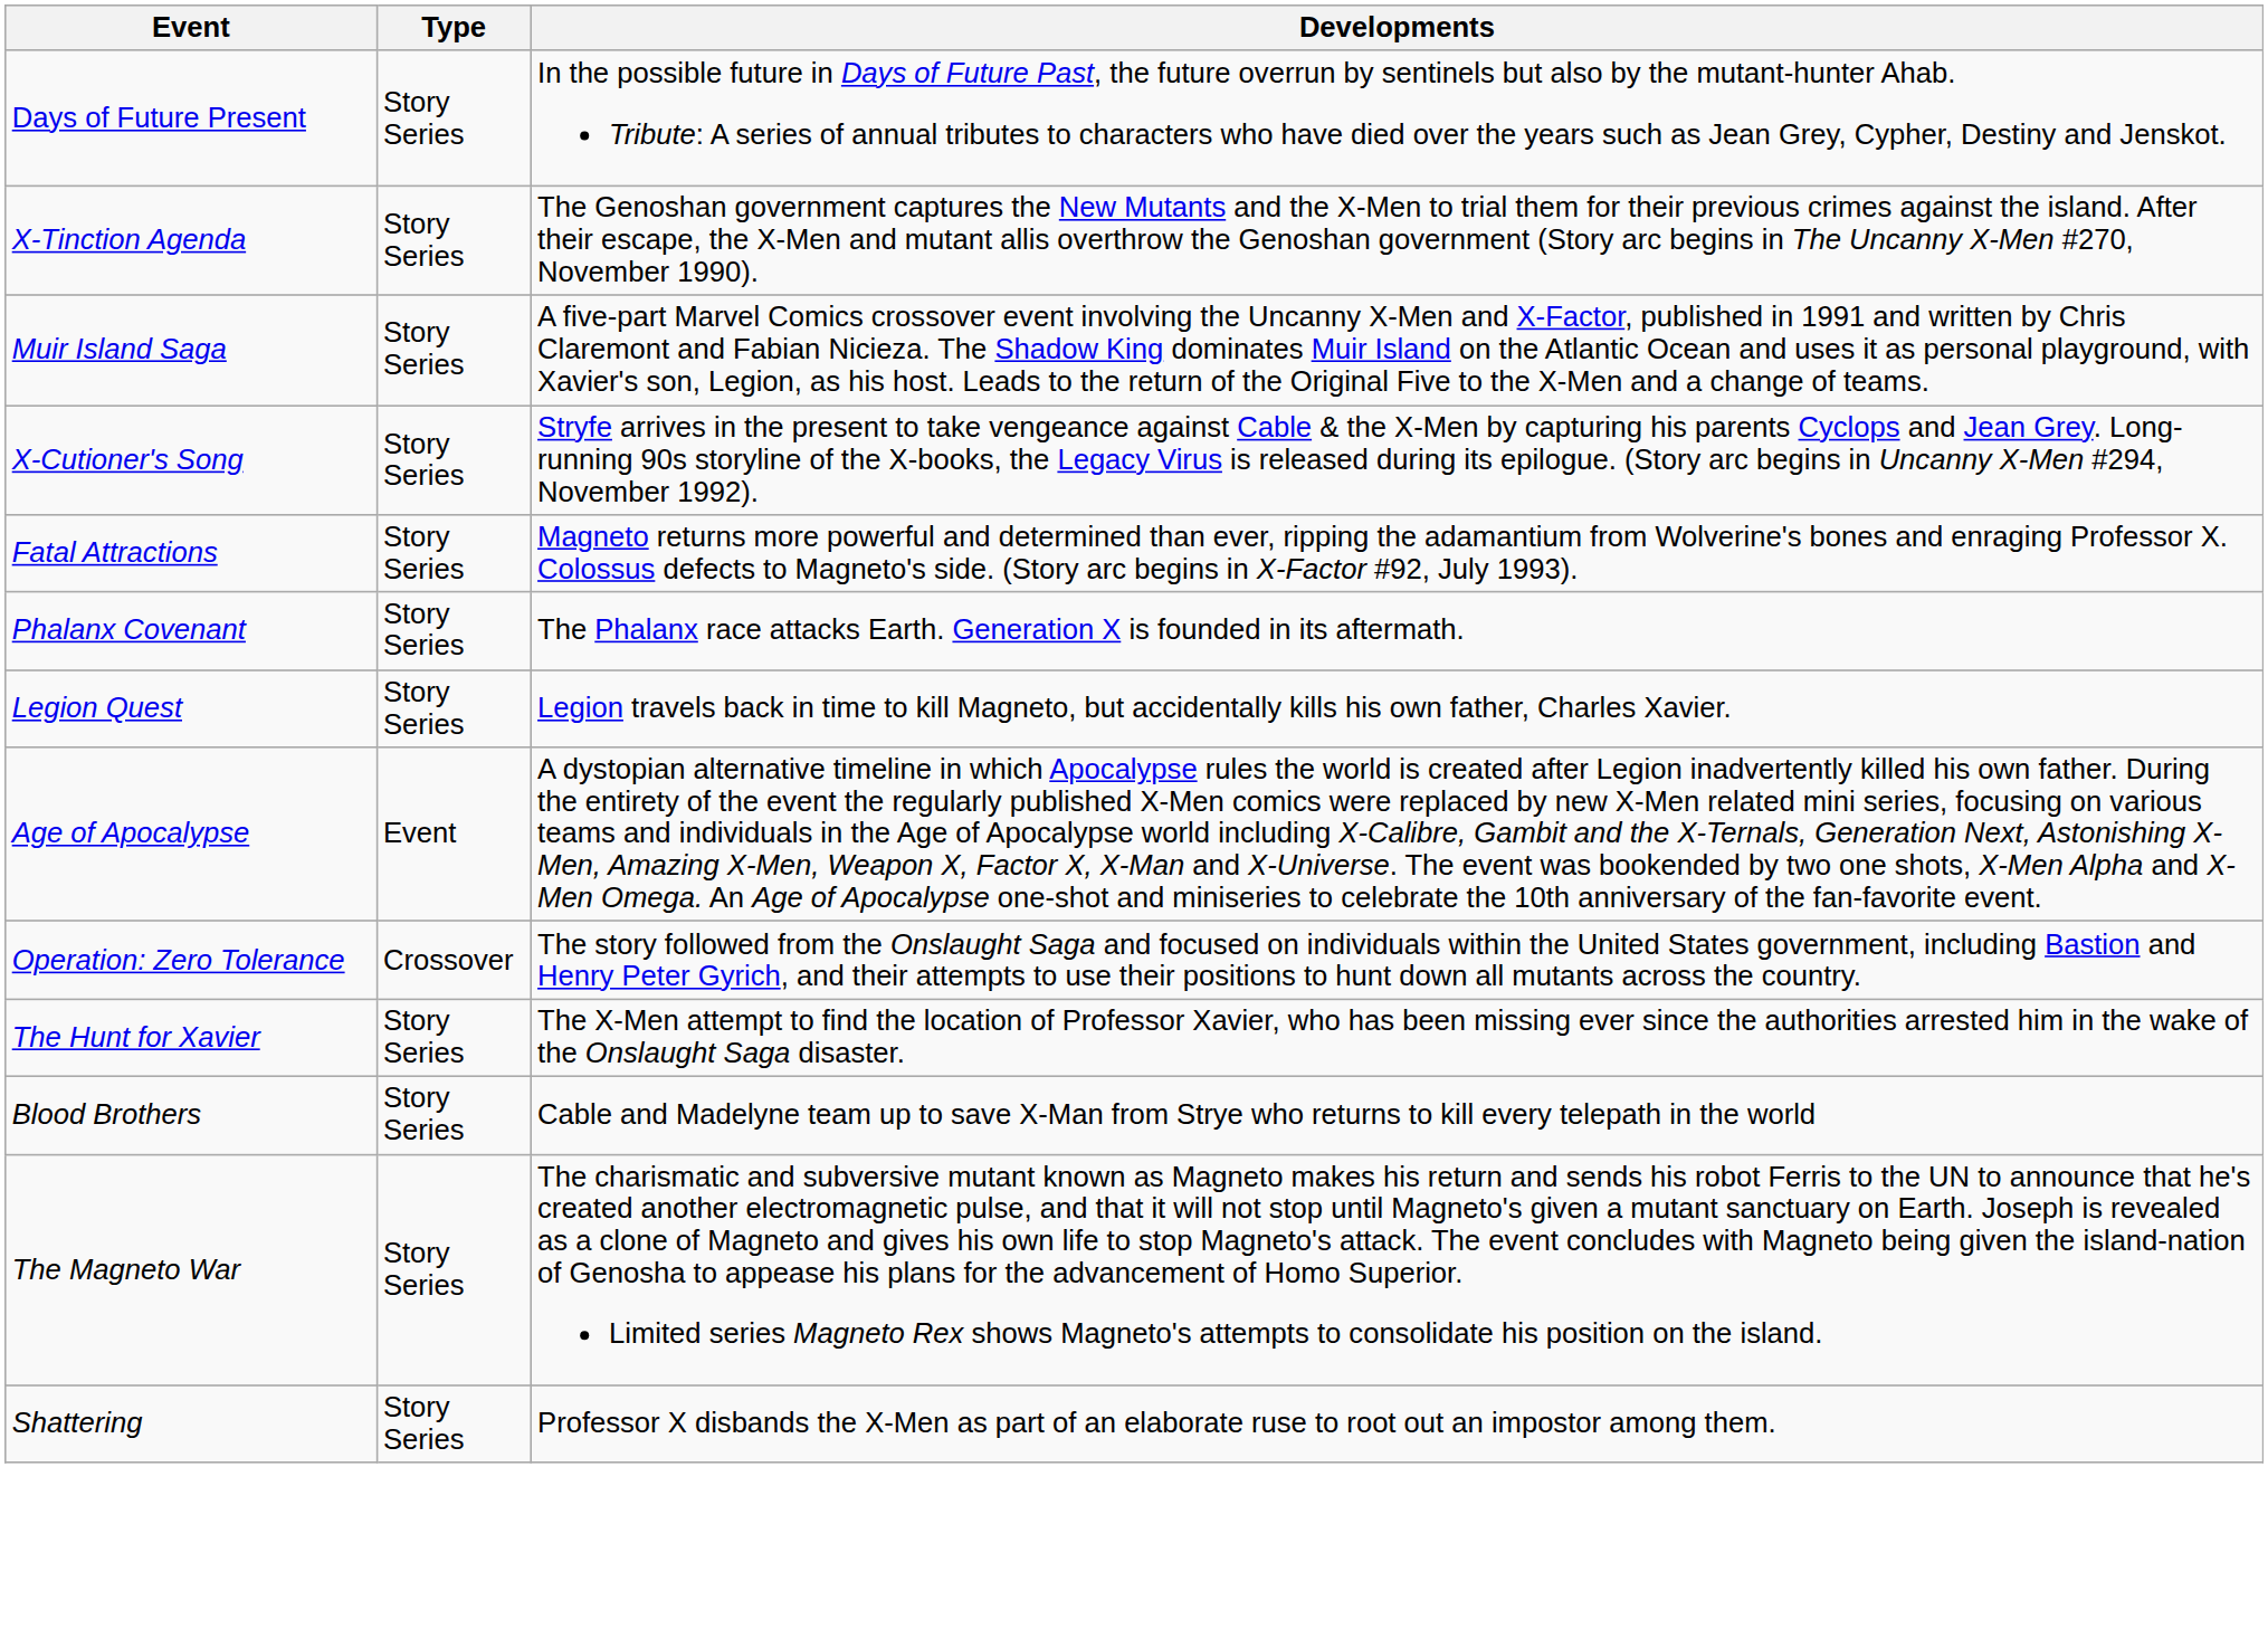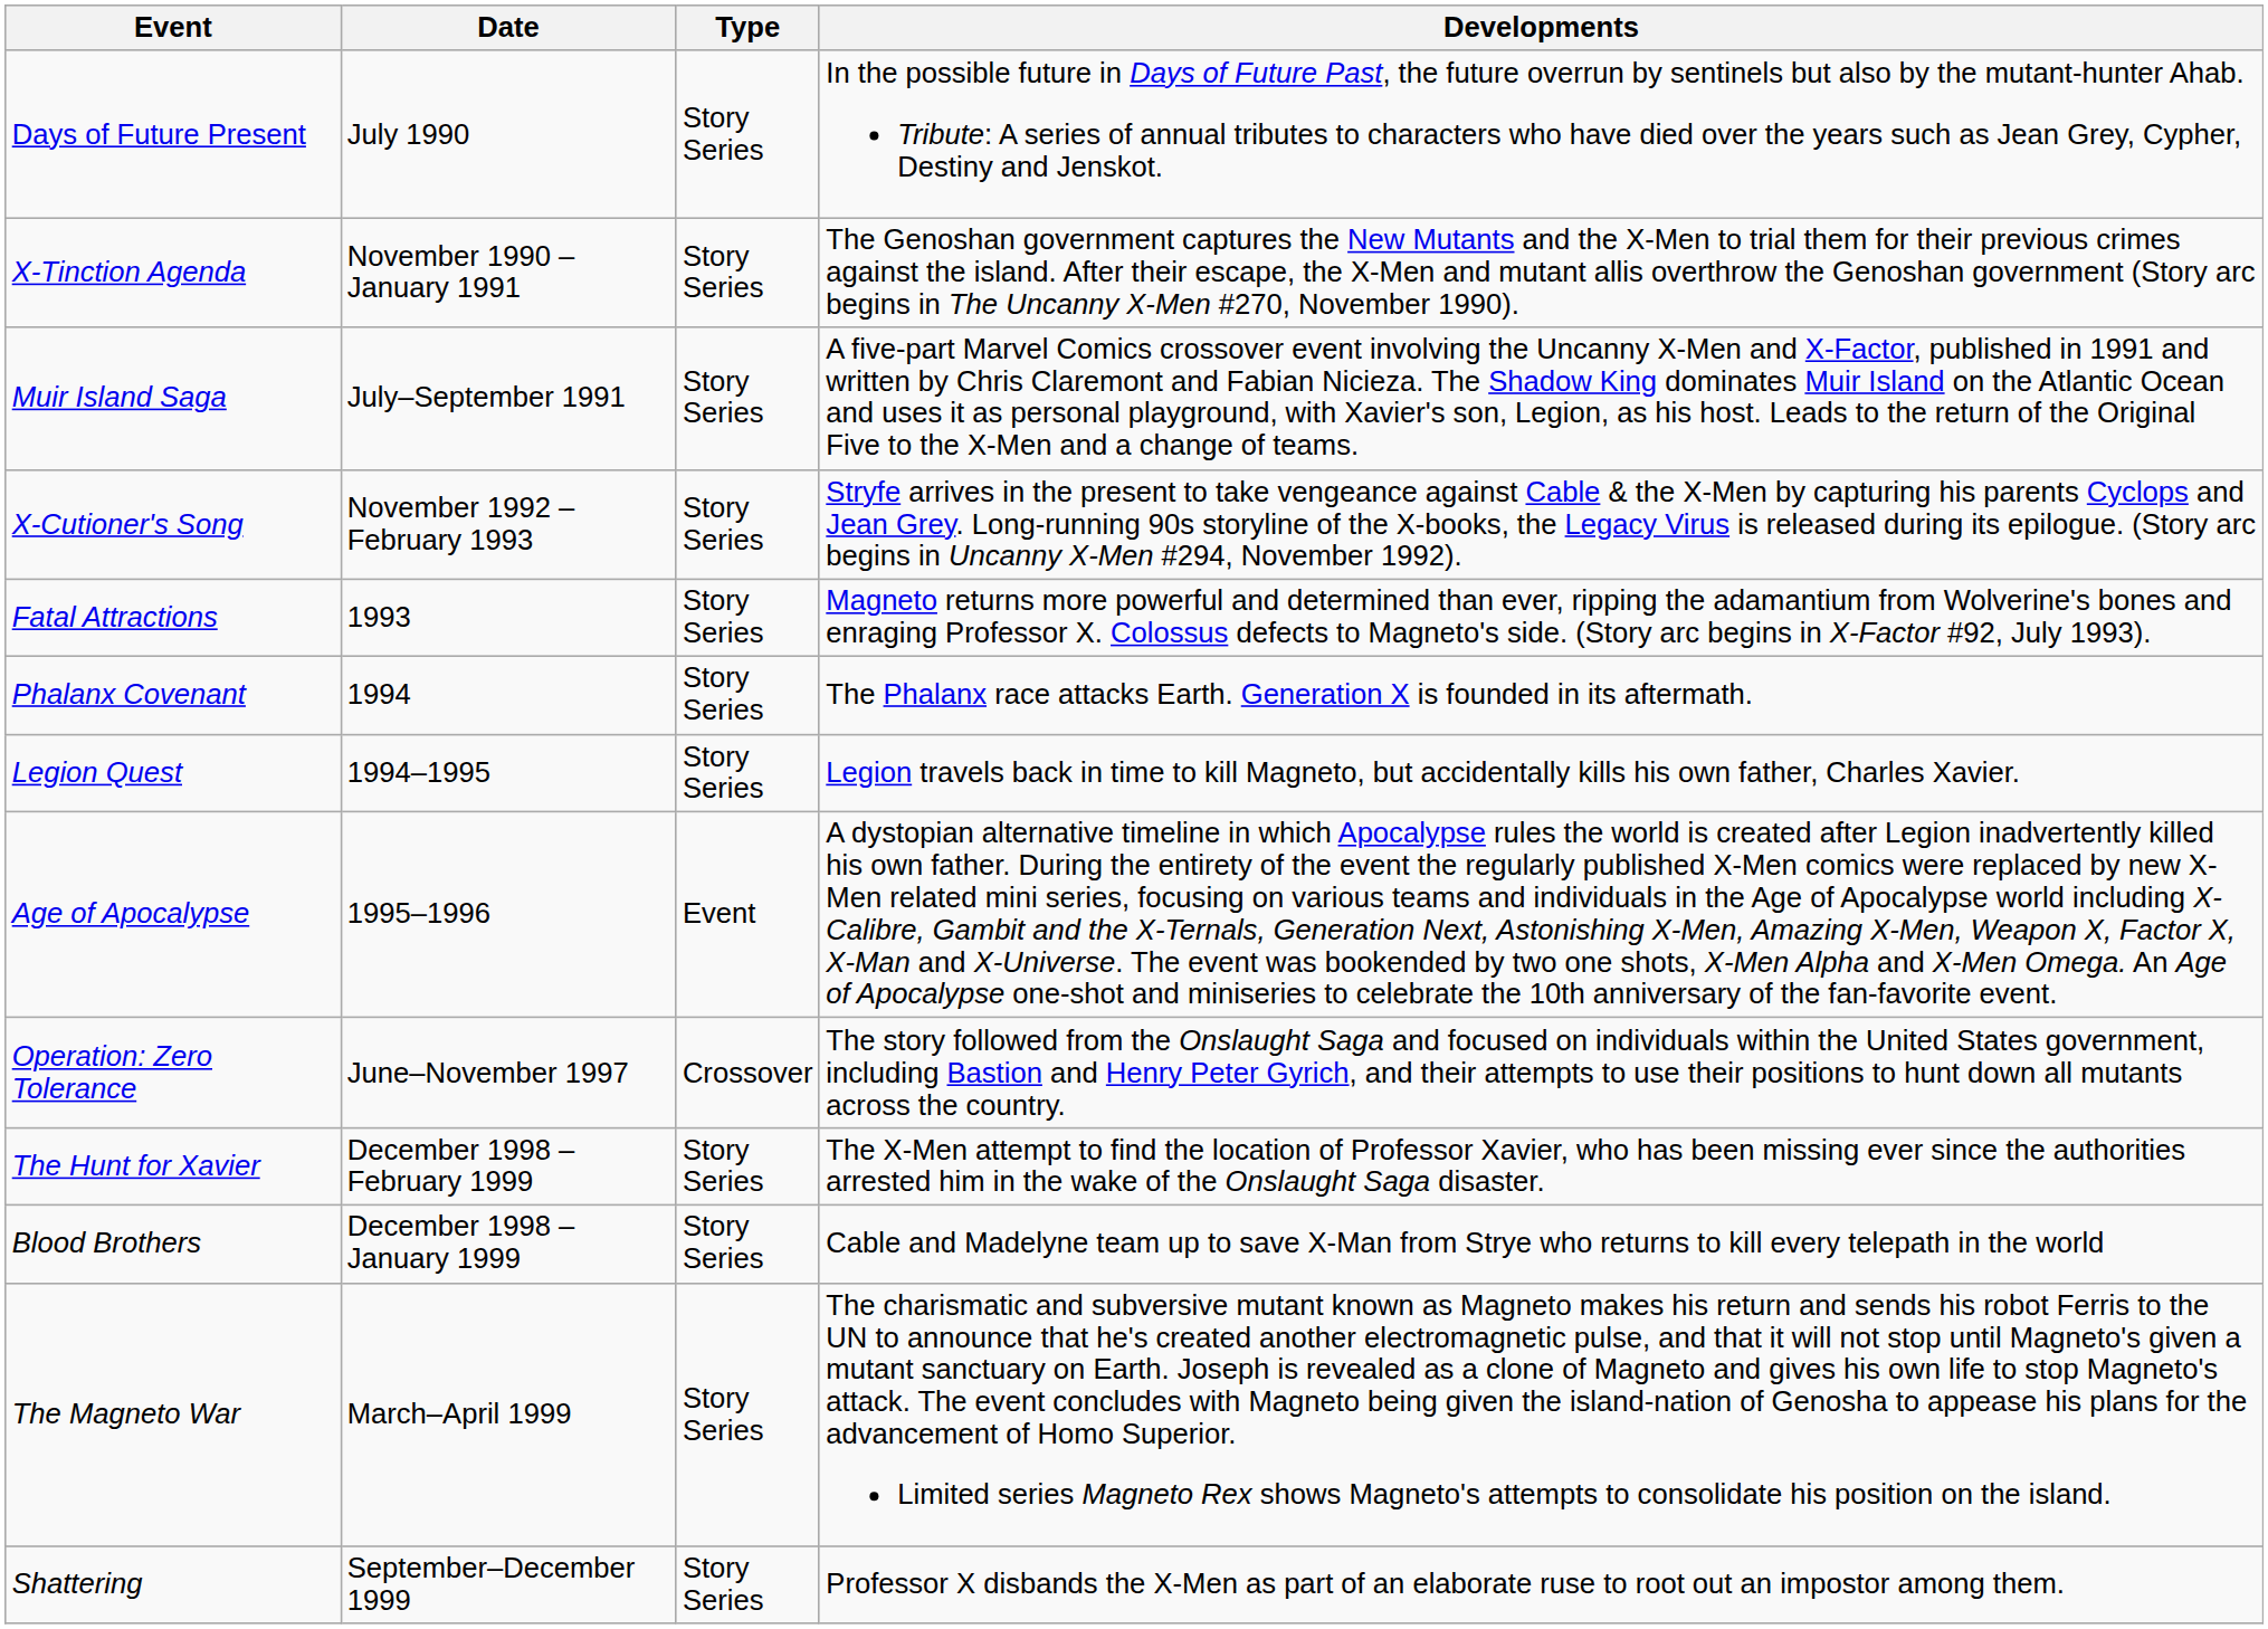 <table class="wikitable" style="width:100%;">
 <tr>
 <th width=15%>Event</th>
+<th width=15%>Date</th>
 <th width=5%>Type</th>
 <th width=70%>Developments</th>
 </tr>
 <tr>
 <td><a href='#'>Days of Future Present</a></td>
+<td>July 1990</td>
 <td>Story Series</td>
 <td>In the possible future in <em><a href='#'>Days of Future Past</a></em>, the future overrun by sentinels but also by the mutant-hunter Ahab.<br><ul><li><em>Tribute</em>: A series of annual tributes to characters who have died over the years such as Jean Grey, Cypher, Destiny and Jenskot.</li></ul></td>
 </tr>
 <tr>
 <td><em><a href='#'>X-Tinction Agenda</a></em></td>
+<td>November 1990 – January 1991</td>
 <td>Story Series</td>
 <td>The Genoshan government captures the <a href='#'>New Mutants</a> and the X-Men to trial them for their previous crimes against the island. After their escape, the X-Men and mutant allis overthrow the Genoshan government (Story arc begins in <em>The Uncanny X-Men</em> #270, November 1990).</td>
 </tr>
 <tr>
 <td><em><a href='#'>Muir Island Saga</a></em></td>
+<td>July–September 1991</td>
 <td>Story Series</td>
 <td>A five-part Marvel Comics crossover event involving the Uncanny X-Men and <a href='#'>X-Factor</a>, published in 1991 and written by Chris Claremont and Fabian Nicieza. The <a href='#'>Shadow King</a> dominates <a href='#'>Muir Island</a> on the Atlantic Ocean and uses it as personal playground, with Xavier's son, Legion, as his host. Leads to the return of the Original Five to the X-Men and a change of teams.</td>
 </tr>
 <tr>
 <td><em><a href='#'>X-Cutioner's Song</a></em></td>
+<td>November 1992 – February 1993</td>
 <td>Story Series</td>
 <td><a href='#'>Stryfe</a> arrives in the present to take vengeance against <a href='#'>Cable</a> & the X-Men by capturing his parents <a href='#'>Cyclops</a> and <a href='#'>Jean Grey</a>. Long-running 90s storyline of the X-books, the <a href='#'>Legacy Virus</a> is released during its epilogue. (Story arc begins in <em>Uncanny X-Men</em> #294, November 1992).</td>
 </tr>
 <tr>
 <td><em><a href='#'>Fatal Attractions</a></em></td>
+<td>1993</td>
 <td>Story Series</td>
 <td><a href='#'>Magneto</a> returns more powerful and determined than ever, ripping the adamantium from Wolverine's bones and enraging Professor X. <a href='#'>Colossus</a> defects to Magneto's side. (Story arc begins in <em>X-Factor</em> #92, July 1993).</td>
 </tr>
 <tr>
 <td><em><a href='#'>Phalanx Covenant</a></em></td>
+<td>1994</td>
 <td>Story Series</td>
 <td>The <a href='#'>Phalanx</a> race attacks Earth. <a href='#'>Generation X</a> is founded in its aftermath.</td>
 </tr>
 <tr>
 <td><em><a href='#'>Legion Quest</a></em></td>
+<td>1994–1995</td>
 <td>Story Series</td>
 <td><a href='#'>Legion</a> travels back in time to kill Magneto, but accidentally kills his own father, Charles Xavier.</td>
 </tr>
 <tr>
 <td><em><a href='#'>Age of Apocalypse</a></em></td>
+<td>1995–1996</td>
 <td>Event</td>
 <td>A dystopian alternative timeline in which <a href='#'>Apocalypse</a> rules the world is created after Legion inadvertently killed his own father. During the entirety of the event the regularly published X-Men comics were replaced by new X-Men related mini series, focusing on various teams and individuals in the Age of Apocalypse world including <em>X-Calibre, Gambit and the X-Ternals, Generation Next, Astonishing X-Men, Amazing X-Men, Weapon X, Factor X, X-Man</em> and <em>X-Universe</em>. The event was bookended by two one shots, <em>X-Men Alpha</em> and <em>X-Men Omega.</em> An <em>Age of Apocalypse</em> one-shot and miniseries to celebrate the 10th anniversary of the fan-favorite event.</td>
 </tr>
 <tr>
 <td><em><a href='#'>Operation: Zero Tolerance</a></em></td>
+<td>June–November 1997</td>
 <td>Crossover</td>
 <td>The story followed from the <em>Onslaught Saga</em> and focused on individuals within the United States government, including <a href='#'>Bastion</a> and <a href='#'>Henry Peter Gyrich</a>, and their attempts to use their positions to hunt down all mutants across the country.</td>
 </tr>
 <tr>
 <td><em><a href='#'>The Hunt for Xavier</a></em></td>
+<td>December 1998 – February 1999</td>
 <td>Story Series</td>
 <td>The X-Men attempt to find the location of Professor Xavier, who has been missing ever since the authorities arrested him in the wake of the <em>Onslaught Saga</em> disaster.</td>
 </tr>
 <tr>
 <td><em>Blood Brothers</em></td>
+<td>December 1998 – January 1999</td>
 <td>Story Series</td>
 <td>Cable and Madelyne team up to save X-Man from Strye who returns to kill every telepath in the world</td>
 </tr>
 <tr>
 <td><em>The Magneto War</em></td>
+<td>March–April 1999</td>
 <td>Story Series</td>
 <td>The charismatic and subversive mutant known as Magneto makes his return and sends his robot Ferris to the UN to announce that he's created another electromagnetic pulse, and that it will not stop until Magneto's given a mutant sanctuary on Earth. Joseph is revealed as a clone of Magneto and gives his own life to stop Magneto's attack. The event concludes with Magneto being given the island-nation of Genosha to appease his plans for the advancement of Homo Superior.<br><ul><li>Limited series <em>Magneto Rex</em> shows Magneto's attempts to consolidate his position on the island.</li></ul></td>
 </tr>
 <tr>
 <td><em>Shattering</em></td>
+<td>September–December 1999</td>
 <td>Story Series</td>
 <td>Professor X disbands the X-Men as part of an elaborate ruse to root out an impostor among them.</td>
 </tr>
 </table>
